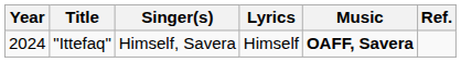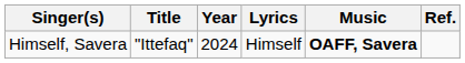 <table class="wikitable">
 <tr>
+<th>Singer(s)</th>
+<th>Title</th>
 <th>Year</th>
-<th>Title</th>
-<th>Singer(s)</th>
 <th>Lyrics</th>
 <th>Music</th>
 <th>Ref.</th>
 </tr>
 <tr>
+<td>Himself, Savera</td>
+<td>"Ittefaq"</td>
 <td>2024</td>
-<td>"Ittefaq"</td>
-<td>Himself, Savera</td>
 <td>Himself</td>
 <td><strong>OAFF, Savera</strong></td>
 <td></td>
 </tr>
 </table>
